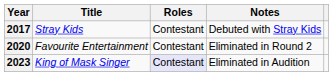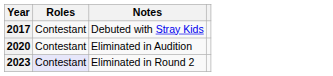 <table class="wikitable plainrowheaders">
 <tr>
 <th scope="col">Year</th>
-<th scope="col">Title</th>
 <th scope="col">Roles</th>
 <th scope="col">Notes</th>
 <th scope="col"></th>
 </tr>
 <tr>
 <th scope="row">2017</th>
-<td><em><a href='#'>Stray Kids</a></em></td>
 <td>Contestant</td>
 <td>Debuted with <a href='#'>Stray Kids</a></td>
 <td style="text-align:center"></td>
 </tr>
 <tr>
 <th scope="row">2020</th>
-<td><em>Favourite Entertainment</em></td>
 <td>Contestant</td>
-<td>Eliminated in Round 2</td>
+<td>Eliminated in Audition</td>
 <td style="text-align:center"></td>
 </tr>
 <tr>
 <th scope="row">2023</th>
-<td><em><a href='#'>King of Mask Singer</a></em></td>
 <td style="background: lavender;">Contestant<br></td>
-<td>Eliminated in Audition</td>
+<td>Eliminated in Round 2</td>
 <td style="text-align:center"></td>
 </tr>
 </table>
